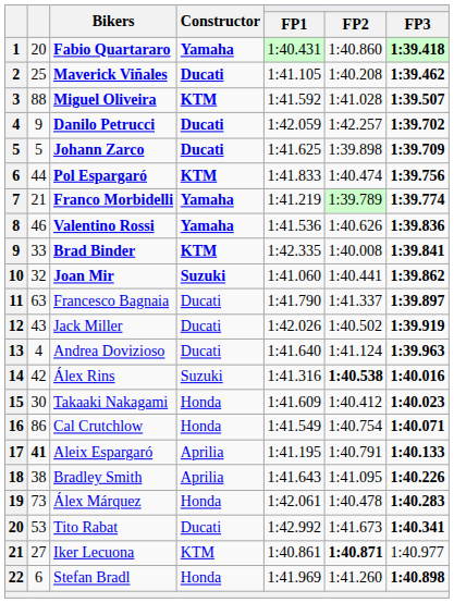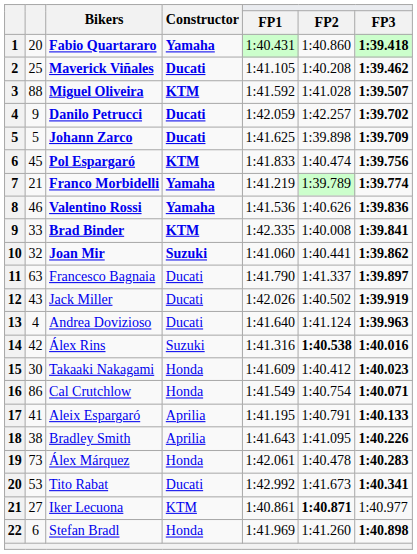 <table class="wikitable sortable" style="font-size: 85%;">
 <tr>
 <th rowspan="2"></th>
 <th rowspan="2"></th>
 <th rowspan="2">Bikers</th>
 <th rowspan="2">Constructor</th>
 <th colspan="3" style="background:#eaecf0; text-align:center;"></th>
 </tr>
 <tr>
 <th scope="col" data-sort-type=text>FP1</th>
 <th scope="col" data-sort-type=text>FP2</th>
 <th scope="col" data-sort-type=text>FP3</th>
 </tr>
 <tr>
 <th scope="row">1</th>
 <td align="center">20</td>
 <td data-sort-value="qua"> <strong><a href='#'>Fabio Quartararo</a></strong></td>
 <td><strong><a href='#'>Yamaha</a></strong></td>
 <td style="background:#ccffcc;">1:40.431</td>
 <td>1:40.860</td>
 <td style="background:#ccffcc;"><strong>1:39.418</strong></td>
 </tr>
 <tr>
 <th scope="row">2</th>
 <td align="center">25</td>
 <td data-sort-value="vin"> <strong><a href='#'>Maverick Viñales</a></strong></td>
 <td><strong><a href='#'>Ducati</a></strong></td>
 <td>1:41.105</td>
 <td>1:40.208</td>
 <td><strong>1:39.462</strong></td>
 </tr>
 <tr>
 <th scope="row">3</th>
 <td align="center">88</td>
 <td data-sort-value="oli"> <strong><a href='#'>Miguel Oliveira</a></strong></td>
 <td><strong><a href='#'>KTM</a></strong></td>
 <td>1:41.592</td>
 <td>1:41.028</td>
 <td><strong>1:39.507</strong></td>
 </tr>
 <tr>
 <th scope="row">4</th>
 <td align="center">9</td>
 <td data-sort-value="pet"> <strong><a href='#'>Danilo Petrucci</a></strong></td>
 <td><strong><a href='#'>Ducati</a></strong></td>
 <td>1:42.059</td>
 <td>1:42.257</td>
 <td><strong>1:39.702</strong></td>
 </tr>
 <tr>
 <th scope="row">5</th>
 <td align="center">5</td>
 <td data-sort-value="zar"> <strong><a href='#'>Johann Zarco</a></strong></td>
 <td><strong><a href='#'>Ducati</a></strong></td>
 <td>1:41.625</td>
 <td>1:39.898</td>
 <td><strong>1:39.709</strong></td>
 </tr>
 <tr>
 <th scope="row">6</th>
-<td align="center">44</td>
+<td align="center">45</td>
 <td data-sort-value="esp"> <strong><a href='#'>Pol Espargaró</a></strong></td>
 <td><strong><a href='#'>KTM</a></strong></td>
 <td>1:41.833</td>
 <td>1:40.474</td>
 <td><strong>1:39.756</strong></td>
 </tr>
 <tr>
 <th scope="row">7</th>
 <td align="center">21</td>
 <td data-sort-value="mor"> <strong><a href='#'>Franco Morbidelli</a></strong></td>
 <td><strong><a href='#'>Yamaha</a></strong></td>
 <td>1:41.219</td>
 <td style="background:#ccffcc;">1:39.789</td>
 <td><strong>1:39.774</strong></td>
 </tr>
 <tr>
 <th scope="row">8</th>
 <td align="center">46</td>
 <td data-sort-value="ros"> <strong><a href='#'>Valentino Rossi</a></strong></td>
 <td><strong><a href='#'>Yamaha</a></strong></td>
 <td>1:41.536</td>
 <td>1:40.626</td>
 <td><strong>1:39.836</strong></td>
 </tr>
 <tr>
 <th scope="row">9</th>
 <td align="center">33</td>
 <td data-sort-value="bin"> <strong><a href='#'>Brad Binder</a></strong></td>
 <td><strong><a href='#'>KTM</a></strong></td>
 <td>1:42.335</td>
 <td>1:40.008</td>
 <td><strong>1:39.841</strong></td>
 </tr>
 <tr>
 <th scope="row">10</th>
 <td align="center">32</td>
 <td data-sort-value="mir"> <strong><a href='#'>Joan Mir</a></strong></td>
 <td><strong><a href='#'>Suzuki</a></strong></td>
 <td>1:41.060</td>
 <td>1:40.441</td>
 <td><strong>1:39.862</strong></td>
 </tr>
 <tr>
 <th scope="row">11</th>
 <td align="center">63</td>
 <td data-sort-value="bag"> <a href='#'>Francesco Bagnaia</a></td>
 <td><a href='#'>Ducati</a></td>
 <td>1:41.790</td>
 <td>1:41.337</td>
 <td><strong>1:39.897</strong></td>
 </tr>
 <tr>
 <th scope="row">12</th>
 <td align="center">43</td>
 <td data-sort-value="mil"> <a href='#'>Jack Miller</a></td>
 <td><a href='#'>Ducati</a></td>
 <td>1:42.026</td>
 <td>1:40.502</td>
 <td><strong>1:39.919</strong></td>
 </tr>
 <tr>
 <th scope="row">13</th>
 <td align="center">4</td>
 <td data-sort-value="dov"> <a href='#'>Andrea Dovizioso</a></td>
 <td><a href='#'>Ducati</a></td>
 <td>1:41.640</td>
 <td>1:41.124</td>
 <td><strong>1:39.963</strong></td>
 </tr>
 <tr>
 <th scope="row">14</th>
 <td align="center">42</td>
 <td data-sort-value="rin"> <a href='#'>Álex Rins</a></td>
 <td><a href='#'>Suzuki</a></td>
 <td>1:41.316</td>
 <td><strong>1:40.538</strong></td>
 <td><strong>1:40.016</strong></td>
 </tr>
 <tr>
 <th scope="row">15</th>
 <td align="center">30</td>
 <td data-sort-value="nak"> <a href='#'>Takaaki Nakagami</a></td>
 <td><a href='#'>Honda</a></td>
 <td>1:41.609</td>
 <td>1:40.412</td>
 <td><strong>1:40.023</strong></td>
 </tr>
 <tr>
 <th scope="row">16</th>
 <td align="center">86</td>
 <td data-sort-value="cru"> <a href='#'>Cal Crutchlow</a></td>
 <td><a href='#'>Honda</a></td>
 <td>1:41.549</td>
 <td>1:40.754</td>
 <td><strong>1:40.071</strong></td>
 </tr>
 <tr>
 <th scope="row">17</th>
-<td align="center"><strong>41</strong></td>
+<td align="center">41</td>
 <td data-sort-value="esa"> <a href='#'>Aleix Espargaró</a></td>
 <td><a href='#'>Aprilia</a></td>
 <td>1:41.195</td>
 <td>1:40.791</td>
 <td><strong>1:40.133</strong></td>
 </tr>
 <tr>
 <th scope="row">18</th>
 <td align="center">38</td>
 <td data-sort-value="smi"> <a href='#'>Bradley Smith</a></td>
 <td><a href='#'>Aprilia</a></td>
 <td>1:41.643</td>
 <td>1:41.095</td>
 <td><strong>1:40.226</strong></td>
 </tr>
 <tr>
 <th scope="row">19</th>
 <td align="center">73</td>
 <td data-sort-value="mar"> <a href='#'>Álex Márquez</a></td>
 <td><a href='#'>Honda</a></td>
 <td>1:42.061</td>
 <td>1:40.478</td>
 <td><strong>1:40.283</strong></td>
 </tr>
 <tr>
 <th scope="row">20</th>
 <td align="center">53</td>
 <td data-sort-value="rab"> <a href='#'>Tito Rabat</a></td>
 <td><a href='#'>Ducati</a></td>
 <td>1:42.992</td>
 <td>1:41.673</td>
 <td><strong>1:40.341</strong></td>
 </tr>
 <tr>
 <th scope="row">21</th>
 <td align="center">27</td>
 <td data-sort-value="lec"> <a href='#'>Iker Lecuona</a></td>
 <td><a href='#'>KTM</a></td>
 <td>1:40.861</td>
 <td><strong>1:40.871</strong></td>
 <td>1:40.977</td>
 </tr>
 <tr>
 <th scope="row">22</th>
 <td align="center">6</td>
 <td data-sort-value="bra"> <a href='#'>Stefan Bradl</a></td>
 <td><a href='#'>Honda</a></td>
 <td>1:41.969</td>
 <td>1:41.260</td>
 <td><strong>1:40.898</strong></td>
 </tr>
 <tr>
 <th colspan=9></th>
 </tr>
 </table>
